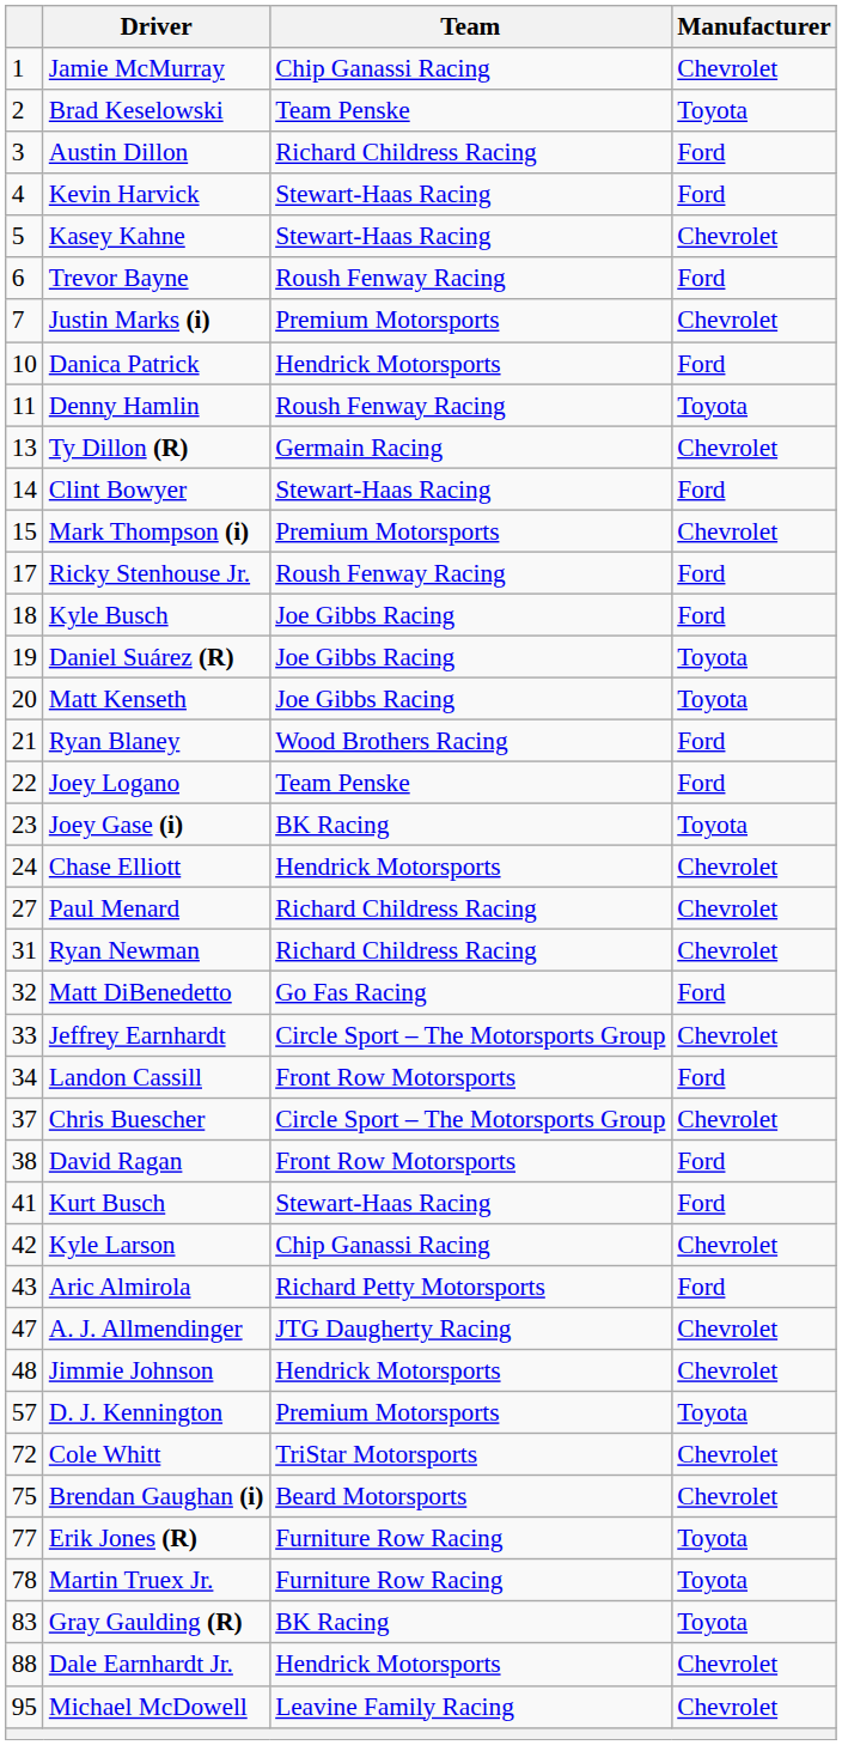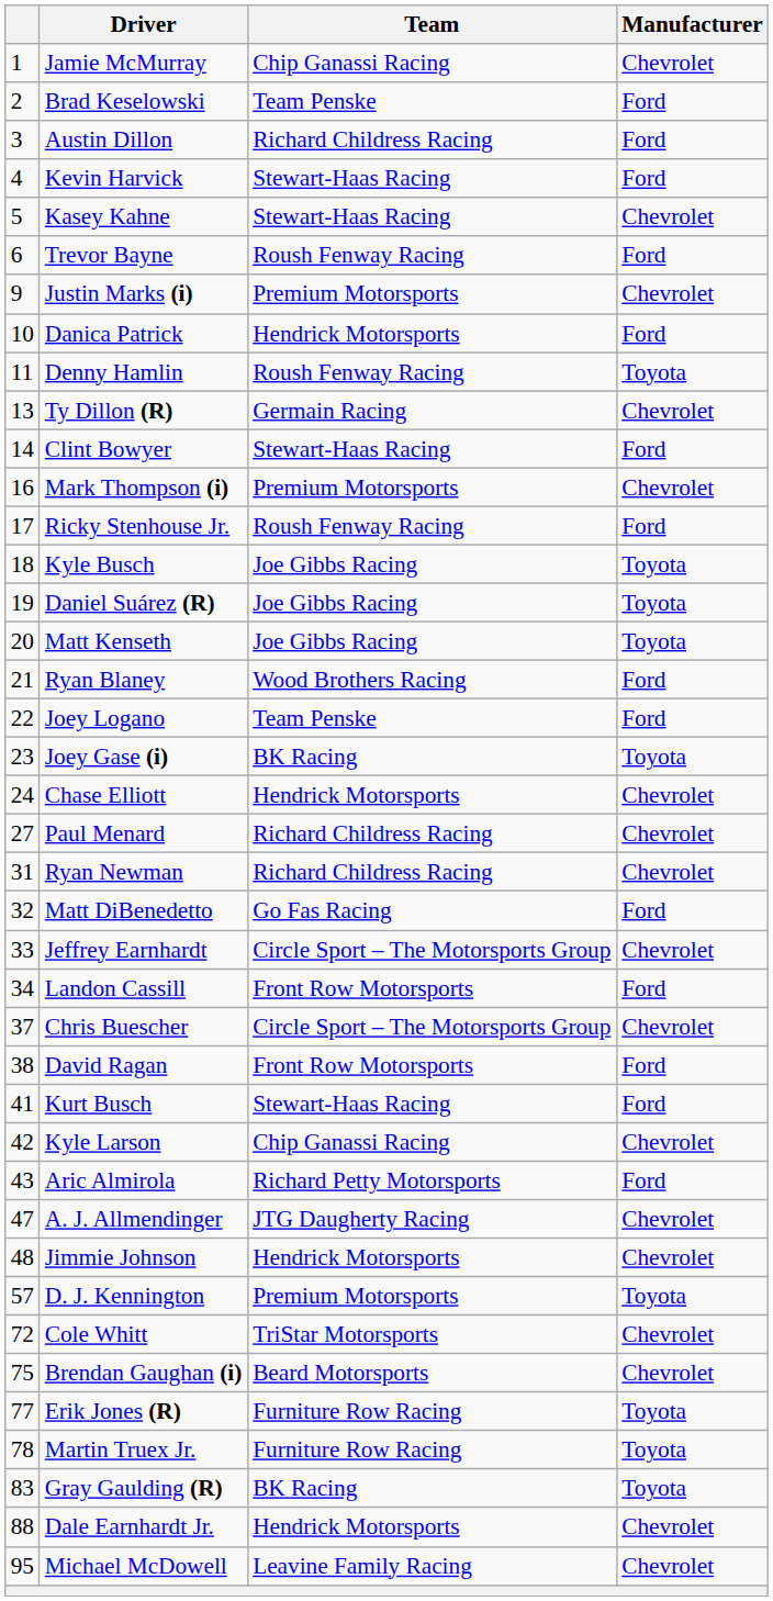 <table class="wikitable" style="font-size:95%">
 <tr>
 <th></th>
 <th>Driver</th>
 <th>Team</th>
 <th>Manufacturer</th>
 </tr>
 <tr>
 <td>1</td>
 <td><a href='#'>Jamie McMurray</a></td>
 <td><a href='#'>Chip Ganassi Racing</a></td>
 <td><a href='#'>Chevrolet</a></td>
 </tr>
 <tr>
 <td>2</td>
 <td><a href='#'>Brad Keselowski</a></td>
 <td><a href='#'>Team Penske</a></td>
-<td><a href='#'>Toyota</a></td>
+<td><a href='#'>Ford</a></td>
 </tr>
 <tr>
 <td>3</td>
 <td><a href='#'>Austin Dillon</a></td>
 <td><a href='#'>Richard Childress Racing</a></td>
 <td><a href='#'>Ford</a></td>
 </tr>
 <tr>
 <td>4</td>
 <td><a href='#'>Kevin Harvick</a></td>
 <td><a href='#'>Stewart-Haas Racing</a></td>
 <td><a href='#'>Ford</a></td>
 </tr>
 <tr>
 <td>5</td>
 <td><a href='#'>Kasey Kahne</a></td>
 <td><a href='#'>Stewart-Haas Racing</a></td>
 <td><a href='#'>Chevrolet</a></td>
 </tr>
 <tr>
 <td>6</td>
 <td><a href='#'>Trevor Bayne</a></td>
 <td><a href='#'>Roush Fenway Racing</a></td>
 <td><a href='#'>Ford</a></td>
 </tr>
 <tr>
-<td>7</td>
+<td>9</td>
 <td><a href='#'>Justin Marks</a> <strong>(i)</strong></td>
 <td><a href='#'>Premium Motorsports</a></td>
 <td><a href='#'>Chevrolet</a></td>
 </tr>
 <tr>
 <td>10</td>
 <td><a href='#'>Danica Patrick</a></td>
 <td><a href='#'>Hendrick Motorsports</a></td>
 <td><a href='#'>Ford</a></td>
 </tr>
 <tr>
 <td>11</td>
 <td><a href='#'>Denny Hamlin</a></td>
 <td><a href='#'>Roush Fenway Racing</a></td>
 <td><a href='#'>Toyota</a></td>
 </tr>
 <tr>
 <td>13</td>
 <td><a href='#'>Ty Dillon</a> <strong>(R)</strong></td>
 <td><a href='#'>Germain Racing</a></td>
 <td><a href='#'>Chevrolet</a></td>
 </tr>
 <tr>
 <td>14</td>
 <td><a href='#'>Clint Bowyer</a></td>
 <td><a href='#'>Stewart-Haas Racing</a></td>
 <td><a href='#'>Ford</a></td>
 </tr>
 <tr>
-<td>15</td>
+<td>16</td>
 <td><a href='#'>Mark Thompson</a> <strong>(i)</strong></td>
 <td><a href='#'>Premium Motorsports</a></td>
 <td><a href='#'>Chevrolet</a></td>
 </tr>
 <tr>
 <td>17</td>
 <td><a href='#'>Ricky Stenhouse Jr.</a></td>
 <td><a href='#'>Roush Fenway Racing</a></td>
 <td><a href='#'>Ford</a></td>
 </tr>
 <tr>
 <td>18</td>
 <td><a href='#'>Kyle Busch</a></td>
 <td><a href='#'>Joe Gibbs Racing</a></td>
-<td><a href='#'>Ford</a></td>
+<td><a href='#'>Toyota</a></td>
 </tr>
 <tr>
 <td>19</td>
 <td><a href='#'>Daniel Suárez</a> <strong>(R)</strong></td>
 <td><a href='#'>Joe Gibbs Racing</a></td>
 <td><a href='#'>Toyota</a></td>
 </tr>
 <tr>
 <td>20</td>
 <td><a href='#'>Matt Kenseth</a></td>
 <td><a href='#'>Joe Gibbs Racing</a></td>
 <td><a href='#'>Toyota</a></td>
 </tr>
 <tr>
 <td>21</td>
 <td><a href='#'>Ryan Blaney</a></td>
 <td><a href='#'>Wood Brothers Racing</a></td>
 <td><a href='#'>Ford</a></td>
 </tr>
 <tr>
 <td>22</td>
 <td><a href='#'>Joey Logano</a></td>
 <td><a href='#'>Team Penske</a></td>
 <td><a href='#'>Ford</a></td>
 </tr>
 <tr>
 <td>23</td>
 <td><a href='#'>Joey Gase</a> <strong>(i)</strong></td>
 <td><a href='#'>BK Racing</a></td>
 <td><a href='#'>Toyota</a></td>
 </tr>
 <tr>
 <td>24</td>
 <td><a href='#'>Chase Elliott</a></td>
 <td><a href='#'>Hendrick Motorsports</a></td>
 <td><a href='#'>Chevrolet</a></td>
 </tr>
 <tr>
 <td>27</td>
 <td><a href='#'>Paul Menard</a></td>
 <td><a href='#'>Richard Childress Racing</a></td>
 <td><a href='#'>Chevrolet</a></td>
 </tr>
 <tr>
 <td>31</td>
 <td><a href='#'>Ryan Newman</a></td>
 <td><a href='#'>Richard Childress Racing</a></td>
 <td><a href='#'>Chevrolet</a></td>
 </tr>
 <tr>
 <td>32</td>
 <td><a href='#'>Matt DiBenedetto</a></td>
 <td><a href='#'>Go Fas Racing</a></td>
 <td><a href='#'>Ford</a></td>
 </tr>
 <tr>
 <td>33</td>
 <td><a href='#'>Jeffrey Earnhardt</a></td>
 <td><a href='#'>Circle Sport – The Motorsports Group</a></td>
 <td><a href='#'>Chevrolet</a></td>
 </tr>
 <tr>
 <td>34</td>
 <td><a href='#'>Landon Cassill</a></td>
 <td><a href='#'>Front Row Motorsports</a></td>
 <td><a href='#'>Ford</a></td>
 </tr>
 <tr>
 <td>37</td>
 <td><a href='#'>Chris Buescher</a></td>
 <td><a href='#'>Circle Sport – The Motorsports Group</a></td>
 <td><a href='#'>Chevrolet</a></td>
 </tr>
 <tr>
 <td>38</td>
 <td><a href='#'>David Ragan</a></td>
 <td><a href='#'>Front Row Motorsports</a></td>
 <td><a href='#'>Ford</a></td>
 </tr>
 <tr>
 <td>41</td>
 <td><a href='#'>Kurt Busch</a></td>
 <td><a href='#'>Stewart-Haas Racing</a></td>
 <td><a href='#'>Ford</a></td>
 </tr>
 <tr>
 <td>42</td>
 <td><a href='#'>Kyle Larson</a></td>
 <td><a href='#'>Chip Ganassi Racing</a></td>
 <td><a href='#'>Chevrolet</a></td>
 </tr>
 <tr>
 <td>43</td>
 <td><a href='#'>Aric Almirola</a></td>
 <td><a href='#'>Richard Petty Motorsports</a></td>
 <td><a href='#'>Ford</a></td>
 </tr>
 <tr>
 <td>47</td>
 <td><a href='#'>A. J. Allmendinger</a></td>
 <td><a href='#'>JTG Daugherty Racing</a></td>
 <td><a href='#'>Chevrolet</a></td>
 </tr>
 <tr>
 <td>48</td>
 <td><a href='#'>Jimmie Johnson</a></td>
 <td><a href='#'>Hendrick Motorsports</a></td>
 <td><a href='#'>Chevrolet</a></td>
 </tr>
 <tr>
 <td>57</td>
 <td><a href='#'>D. J. Kennington</a></td>
 <td><a href='#'>Premium Motorsports</a></td>
 <td><a href='#'>Toyota</a></td>
 </tr>
 <tr>
 <td>72</td>
 <td><a href='#'>Cole Whitt</a></td>
 <td><a href='#'>TriStar Motorsports</a></td>
 <td><a href='#'>Chevrolet</a></td>
 </tr>
 <tr>
 <td>75</td>
 <td><a href='#'>Brendan Gaughan</a> <strong>(i)</strong></td>
 <td><a href='#'>Beard Motorsports</a></td>
 <td><a href='#'>Chevrolet</a></td>
 </tr>
 <tr>
 <td>77</td>
 <td><a href='#'>Erik Jones</a> <strong>(R)</strong></td>
 <td><a href='#'>Furniture Row Racing</a></td>
 <td><a href='#'>Toyota</a></td>
 </tr>
 <tr>
 <td>78</td>
 <td><a href='#'>Martin Truex Jr.</a></td>
 <td><a href='#'>Furniture Row Racing</a></td>
 <td><a href='#'>Toyota</a></td>
 </tr>
 <tr>
 <td>83</td>
 <td><a href='#'>Gray Gaulding</a> <strong>(R)</strong></td>
 <td><a href='#'>BK Racing</a></td>
 <td><a href='#'>Toyota</a></td>
 </tr>
 <tr>
 <td>88</td>
 <td><a href='#'>Dale Earnhardt Jr.</a></td>
 <td><a href='#'>Hendrick Motorsports</a></td>
 <td><a href='#'>Chevrolet</a></td>
 </tr>
 <tr>
 <td>95</td>
 <td><a href='#'>Michael McDowell</a></td>
 <td><a href='#'>Leavine Family Racing</a></td>
 <td><a href='#'>Chevrolet</a></td>
 </tr>
 <tr>
 <th colspan="4"></th>
 </tr>
 </table>
